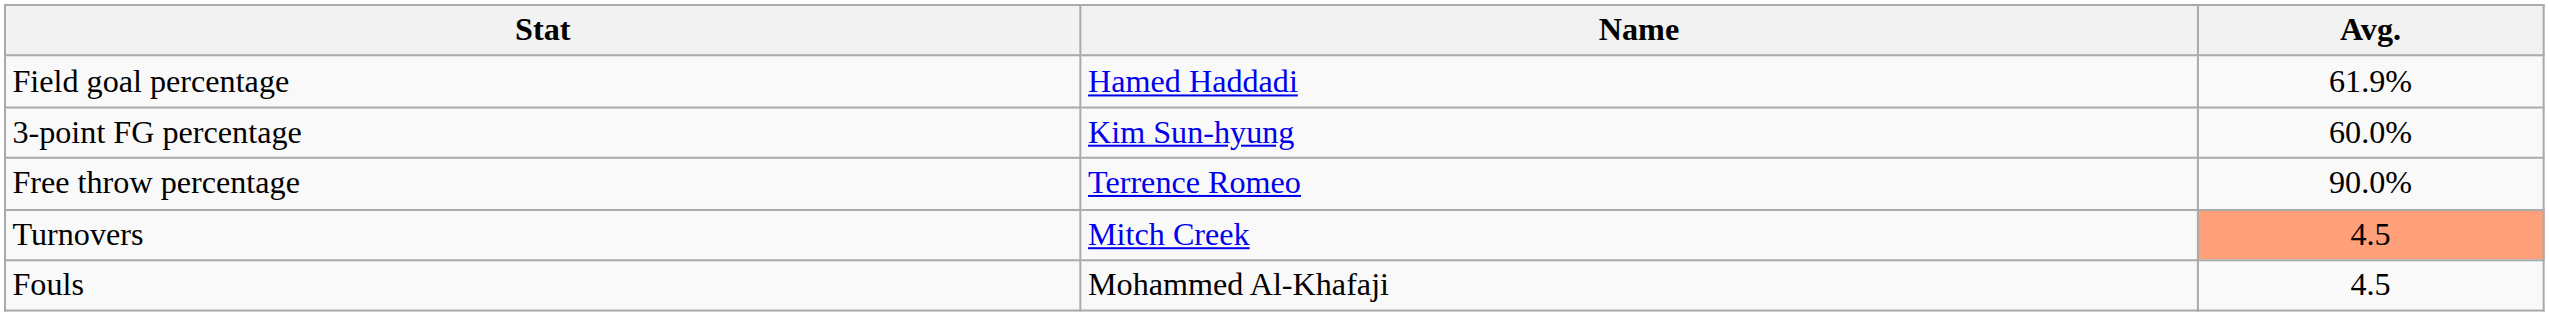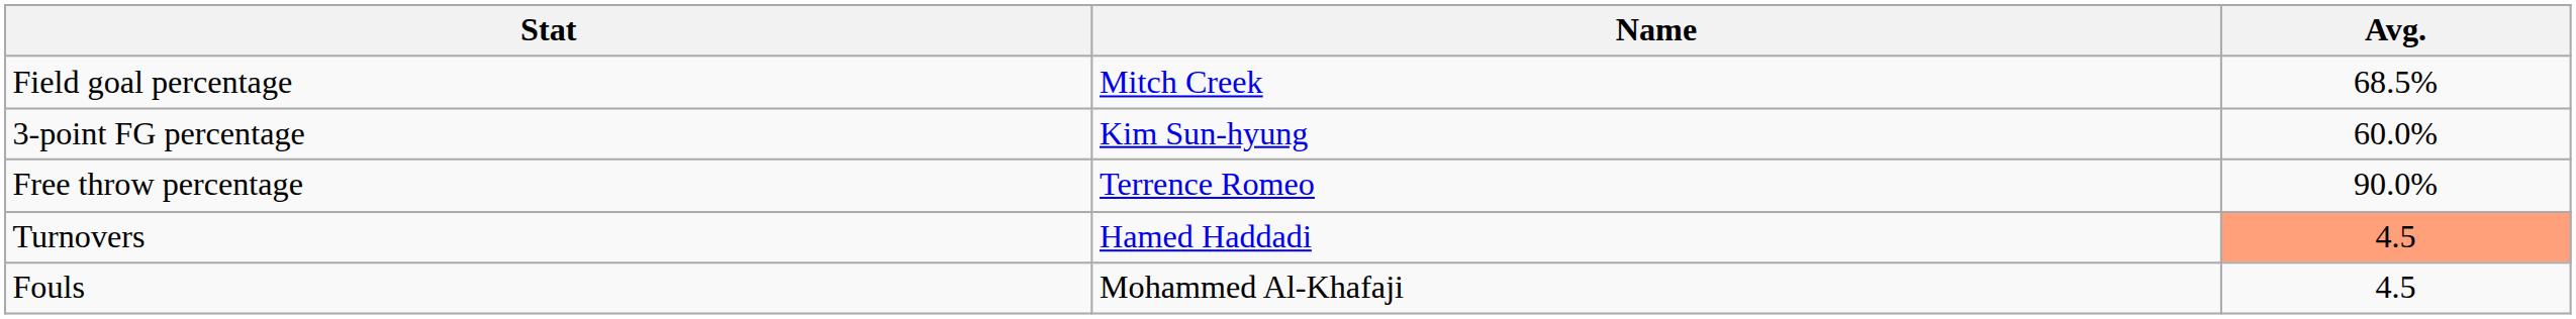 <table class=wikitable width=100%>
 <tr>
 <th>Stat</th>
 <th>Name</th>
 <th>Avg.</th>
 </tr>
 <tr>
 <td>Field goal percentage</td>
-<td> <a href='#'>Hamed Haddadi</a></td>
-<td align=center>61.9%</td>
+<td> <a href='#'>Mitch Creek</a></td>
+<td align=center>68.5%</td>
 </tr>
 <tr>
 <td>3-point FG percentage</td>
 <td> <a href='#'>Kim Sun-hyung</a></td>
 <td align=center>60.0%</td>
 </tr>
 <tr>
 <td>Free throw percentage</td>
 <td> <a href='#'>Terrence Romeo</a></td>
 <td align=center>90.0%</td>
 </tr>
 <tr>
 <td>Turnovers</td>
-<td> <a href='#'>Mitch Creek</a></td>
+<td> <a href='#'>Hamed Haddadi</a></td>
 <td align=center style="background: lightsalmon;">4.5</td>
 </tr>
 <tr>
 <td>Fouls</td>
 <td>  Mohammed Al-Khafaji</td>
 <td align=center>4.5</td>
 </tr>
 </table>
